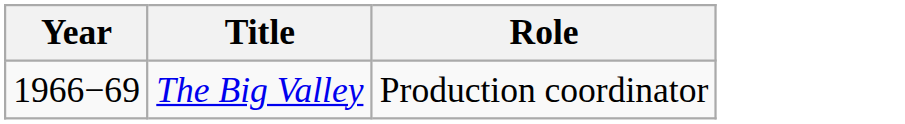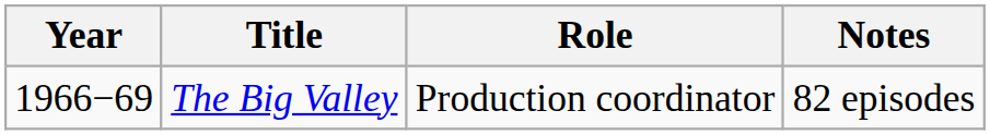 <table class="wikitable">
 <tr>
 <th>Year</th>
 <th>Title</th>
 <th>Role</th>
+<th>Notes</th>
 </tr>
 <tr>
 <td>1966−69</td>
 <td><em><a href='#'>The Big Valley</a></em></td>
 <td>Production coordinator</td>
+<td>82 episodes</td>
 </tr>
 </table>
